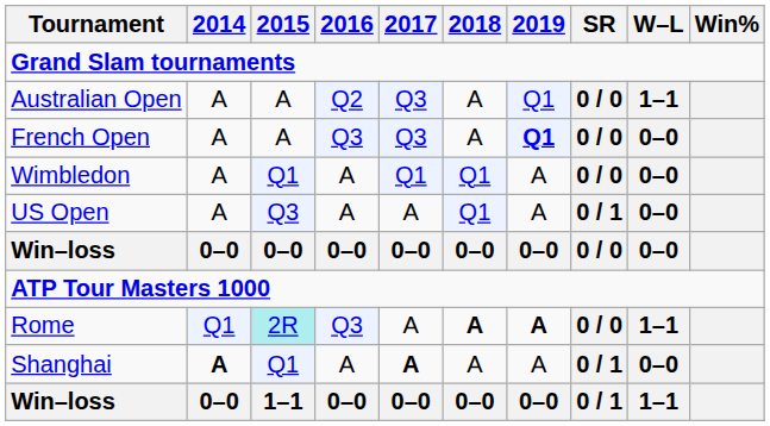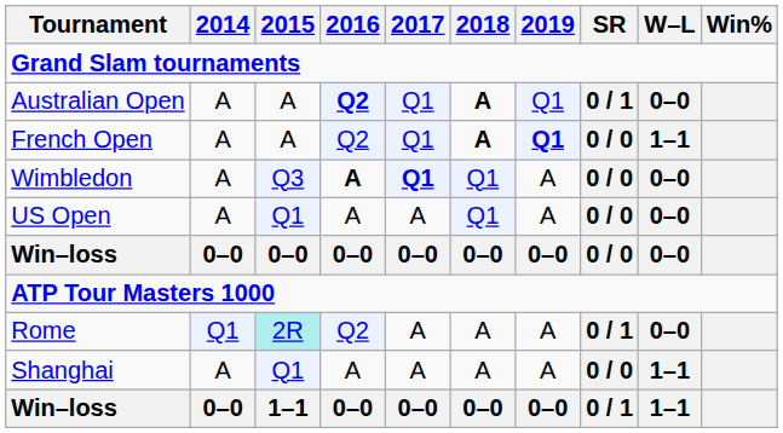 <table class=wikitable style=text-align:center>
 <tr>
 <th>Tournament</th>
 <th><a href='#'>2014</a></th>
 <th><a href='#'>2015</a></th>
 <th><a href='#'>2016</a></th>
 <th><a href='#'>2017</a></th>
 <th><a href='#'>2018</a></th>
 <th><a href='#'>2019</a></th>
 <th>SR</th>
 <th>W–L</th>
 <th>Win%</th>
 </tr>
 <tr>
 <td colspan=25 style=text-align:left><a href='#'><strong>Grand Slam tournaments</strong></a></td>
 </tr>
 <tr>
 <td align=left><a href='#'>Australian Open</a></td>
 <td>A</td>
 <td>A</td>
-<td bgcolor=ecf2ff><a href='#'>Q2</a></td>
-<td bgcolor=ecf2ff><a href='#'>Q3</a></td>
-<td>A</td>
+<td bgcolor=ecf2ff><strong><a href='#'>Q2</a></strong></td>
 <td bgcolor=ecf2ff><a href='#'>Q1</a></td>
-<th>0 / 0</th>
-<th>1–1</th>
+<td><strong>A</strong></td>
+<td bgcolor=ecf2ff><a href='#'>Q1</a></td>
+<th>0 / 1</th>
+<th>0–0</th>
 <th></th>
 </tr>
 <tr>
 <td align=left><a href='#'>French Open</a></td>
 <td>A</td>
 <td>A</td>
-<td bgcolor=ecf2ff><a href='#'>Q3</a></td>
-<td bgcolor=ecf2ff><a href='#'>Q3</a></td>
-<td>A</td>
+<td bgcolor=ecf2ff><a href='#'>Q2</a></td>
+<td bgcolor=ecf2ff><a href='#'>Q1</a></td>
+<td><strong>A</strong></td>
 <td bgcolor=ecf2ff><strong><a href='#'>Q1</a></strong></td>
 <th>0 / 0</th>
-<th>0–0</th>
+<th>1–1</th>
 <th></th>
 </tr>
 <tr>
 <td align=left><a href='#'>Wimbledon</a></td>
 <td>A</td>
-<td bgcolor=ecf2ff><a href='#'>Q1</a></td>
-<td>A</td>
-<td bgcolor=ecf2ff><a href='#'>Q1</a></td>
+<td bgcolor=ecf2ff><a href='#'>Q3</a></td>
+<td><strong>A</strong></td>
+<td bgcolor=ecf2ff><strong><a href='#'>Q1</a></strong></td>
 <td bgcolor=ecf2ff><a href='#'>Q1</a></td>
 <td>A</td>
 <th>0 / 0</th>
 <th>0–0</th>
 <th></th>
 </tr>
 <tr>
 <td align=left><a href='#'>US Open</a></td>
 <td>A</td>
-<td bgcolor=ecf2ff><a href='#'>Q3</a></td>
+<td bgcolor=ecf2ff><a href='#'>Q1</a></td>
 <td>A</td>
 <td>A</td>
 <td bgcolor=ecf2ff><a href='#'>Q1</a></td>
 <td>A</td>
-<th>0 / 1</th>
+<th>0 / 0</th>
 <th>0–0</th>
 <th></th>
 </tr>
 <tr>
 <th style=text-align:left>Win–loss</th>
 <th>0–0</th>
 <th>0–0</th>
 <th>0–0</th>
 <th>0–0</th>
 <th>0–0</th>
 <th>0–0</th>
 <th>0 / 0</th>
 <th>0–0</th>
 <th></th>
 </tr>
 <tr>
 <td colspan=25 style=text-align:left><strong><a href='#'>ATP Tour Masters 1000</a></strong></td>
 </tr>
 <tr>
 <td align=left><a href='#'>Rome</a></td>
 <td bgcolor=ecf2ff><a href='#'>Q1</a></td>
 <td bgcolor=afeeee><a href='#'>2R</a></td>
-<td bgcolor=ecf2ff><a href='#'>Q3</a></td>
+<td bgcolor=ecf2ff><a href='#'>Q2</a></td>
 <td>A</td>
-<td><strong>A</strong></td>
-<td><strong>A</strong></td>
-<th>0 / 0</th>
-<th>1–1</th>
+<td>A</td>
+<td>A</td>
+<th>0 / 1</th>
+<th>0–0</th>
 <th></th>
 </tr>
 <tr>
 <td align=left><a href='#'>Shanghai</a></td>
-<td><strong>A</strong></td>
+<td>A</td>
 <td bgcolor=ecf2ff><a href='#'>Q1</a></td>
 <td>A</td>
-<td><strong>A</strong></td>
 <td>A</td>
 <td>A</td>
-<th>0 / 1</th>
-<th>0–0</th>
+<td>A</td>
+<th>0 / 0</th>
+<th>1–1</th>
 <th></th>
 </tr>
 <tr>
 <th style=text-align:left>Win–loss</th>
 <th>0–0</th>
 <th>1–1</th>
 <th>0–0</th>
 <th>0–0</th>
 <th>0–0</th>
 <th>0–0</th>
 <th>0 / 1</th>
 <th>1–1</th>
 <th></th>
 </tr>
 </table>
